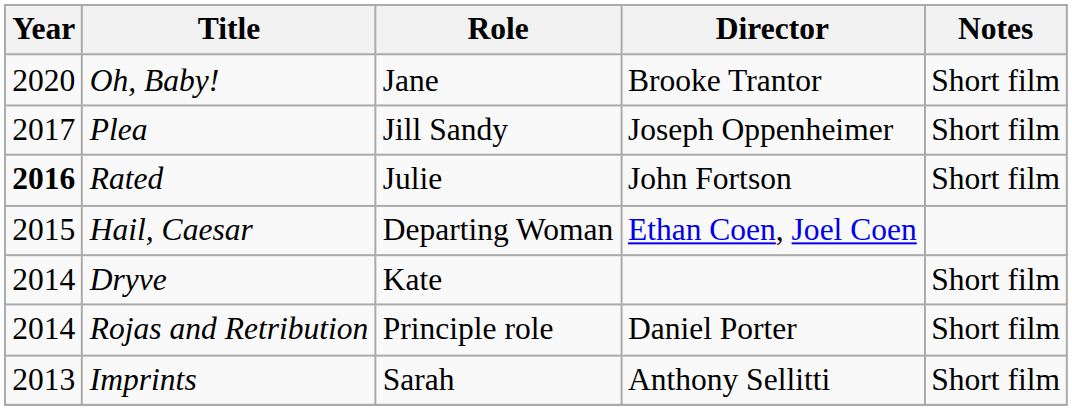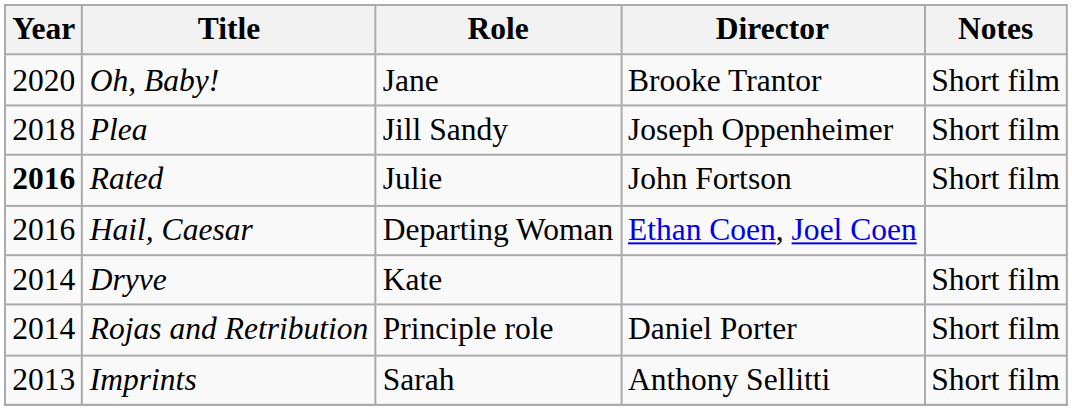 <table class="wikitable sortable">
 <tr>
 <th>Year</th>
 <th>Title</th>
 <th>Role</th>
 <th>Director</th>
 <th class="unsortable">Notes</th>
 </tr>
 <tr>
 <td>2020</td>
 <td><em>Oh, Baby!</em></td>
 <td>Jane</td>
 <td>Brooke Trantor</td>
 <td>Short film</td>
 </tr>
 <tr>
-<td>2017</td>
+<td>2018</td>
 <td><em>Plea</em></td>
 <td>Jill Sandy</td>
 <td>Joseph Oppenheimer</td>
 <td>Short film</td>
 </tr>
 <tr>
 <td><strong>2016</strong></td>
 <td><em>Rated</em></td>
 <td>Julie</td>
 <td>John Fortson</td>
 <td>Short film</td>
 </tr>
 <tr>
-<td>2015</td>
+<td>2016</td>
 <td><em>Hail, Caesar</em></td>
 <td>Departing Woman</td>
 <td><a href='#'>Ethan Coen</a>, <a href='#'>Joel Coen</a></td>
 <td></td>
 </tr>
 <tr>
 <td>2014</td>
 <td><em>Dryve</em></td>
 <td>Kate</td>
 <td></td>
 <td>Short film</td>
 </tr>
 <tr>
 <td>2014</td>
 <td><em>Rojas and Retribution</em></td>
 <td>Principle role</td>
 <td>Daniel Porter</td>
 <td>Short film</td>
 </tr>
 <tr>
 <td>2013</td>
 <td><em>Imprints</em></td>
 <td>Sarah</td>
 <td>Anthony Sellitti</td>
 <td>Short film</td>
 </tr>
 <tr>
 </tr>
 </table>
